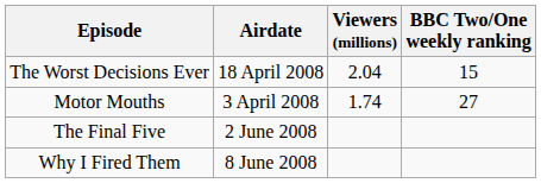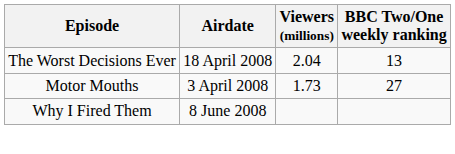 <table class="wikitable" style="text-align:center;">
 <tr>
 <th>Episode</th>
 <th>Airdate</th>
 <th>Viewers<br><small>(millions)</small></th>
 <th>BBC Two/One<br>weekly ranking</th>
 </tr>
 <tr>
 <td>The Worst Decisions Ever</td>
 <td>18 April 2008</td>
 <td>2.04</td>
-<td>15</td>
+<td>13</td>
 </tr>
 <tr>
 <td>Motor Mouths</td>
 <td>3 April 2008</td>
-<td>1.74</td>
+<td>1.73</td>
 <td>27</td>
-</tr>
-<tr>
-<td>The Final Five</td>
-<td>2 June 2008</td>
-<td></td>
-<td></td>
 </tr>
 <tr>
 <td>Why I Fired Them</td>
 <td>8 June 2008</td>
 <td></td>
 <td></td>
 </tr>
 </table>
